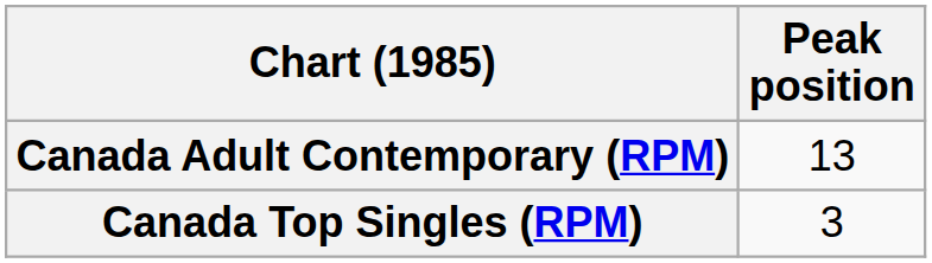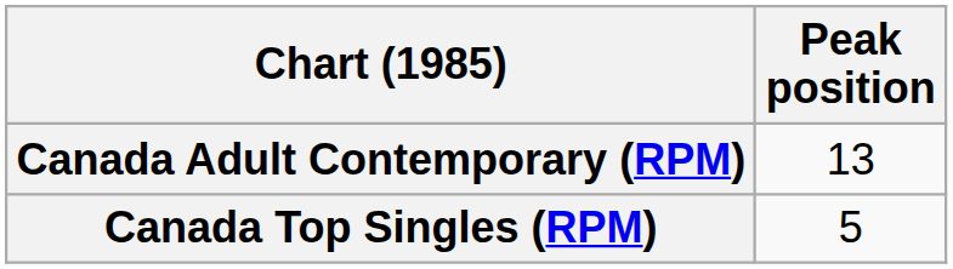 <table class="wikitable sortable plainrowheaders" style="text-align:center">
 <tr>
 <th scope="col">Chart (1985)</th>
 <th scope="col">Peak<br>position</th>
 </tr>
 <tr>
 <th scope="row">Canada Adult Contemporary (<a href='#'>RPM</a>)</th>
 <td>13</td>
 </tr>
 <tr>
 <th scope="row">Canada Top Singles (<a href='#'>RPM</a>)</th>
-<td>3</td>
+<td>5</td>
 </tr>
 </table>
